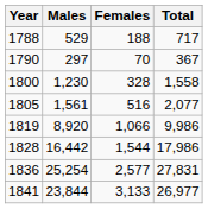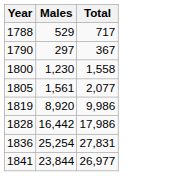 <table class="wikitable" border="1">
 <tr>
 <th>Year</th>
 <th>Males</th>
-<th>Females</th>
 <th>Total</th>
 </tr>
 <tr>
 <td>1788</td>
 <td style="text-align: right;">529</td>
-<td style="text-align: right;">188</td>
 <td style="text-align: right;">717</td>
 </tr>
 <tr>
 <td>1790</td>
 <td style="text-align: right;">297</td>
-<td style="text-align: right;">70</td>
 <td style="text-align: right;">367</td>
 </tr>
 <tr>
 <td>1800</td>
 <td style="text-align: right;">1,230</td>
-<td style="text-align: right;">328</td>
 <td style="text-align: right;">1,558</td>
 </tr>
 <tr>
 <td>1805</td>
 <td style="text-align: right;">1,561</td>
-<td style="text-align: right;">516</td>
 <td style="text-align: right;">2,077</td>
 </tr>
 <tr>
 <td>1819</td>
 <td style="text-align: right;">8,920</td>
-<td style="text-align: right;">1,066</td>
 <td style="text-align: right;">9,986</td>
 </tr>
 <tr>
 <td>1828</td>
 <td style="text-align: right;">16,442</td>
-<td style="text-align: right;">1,544</td>
 <td style="text-align: right;">17,986</td>
 </tr>
 <tr>
 <td>1836</td>
 <td style="text-align: right;">25,254</td>
-<td style="text-align: right;">2,577</td>
 <td style="text-align: right;">27,831</td>
 </tr>
 <tr>
 <td>1841</td>
 <td style="text-align: right;">23,844</td>
-<td style="text-align: right;">3,133</td>
 <td style="text-align: right;">26,977</td>
 </tr>
 </table>
